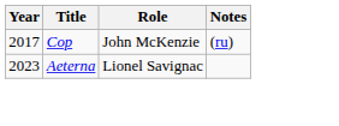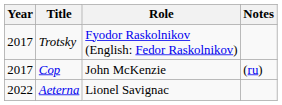 <table class="wikitable sortable">
 <tr>
 <th>Year</th>
 <th>Title</th>
 <th>Role</th>
 <th>Notes</th>
 </tr>
 <tr>
 <td>2017</td>
+<td><em>Trotsky</em></td>
+<td><a href='#'>Fyodor Raskolnikov</a> <br> (English: <a href='#'>Fedor Raskolnikov</a>)</td>
+<td></td>
+</tr>
+<tr>
+<td>2017</td>
 <td><em><a href='#'>Cop</a></em></td>
 <td>John McKenzie</td>
 <td>(<a href='#'>ru</a>)</td>
 </tr>
 <tr>
-<td>2023</td>
+<td>2022</td>
 <td><em><a href='#'>Aeterna</a></em></td>
 <td>Lionel Savignac</td>
 <td></td>
 </tr>
 </table>
